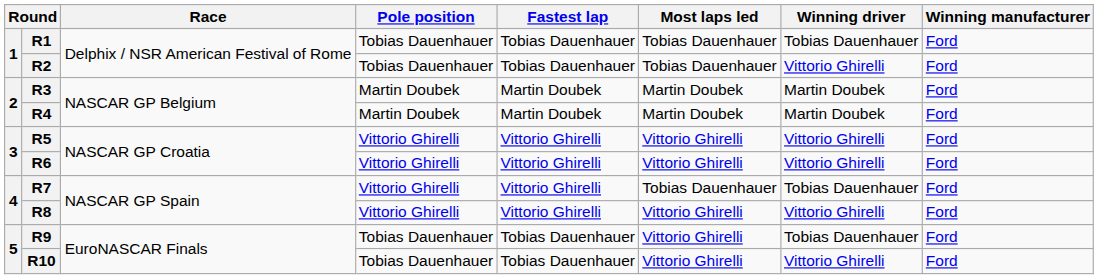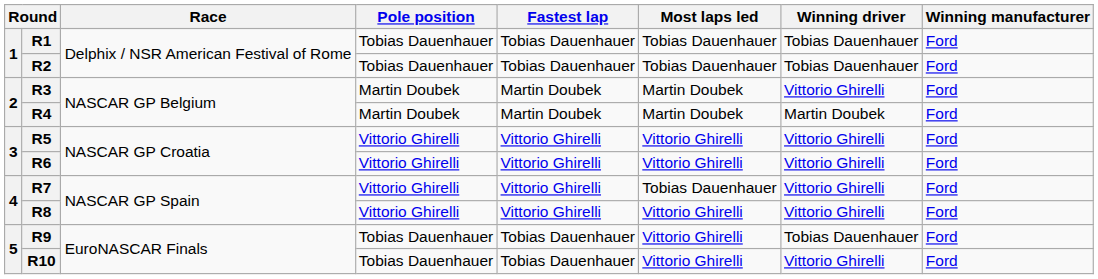 <table class="wikitable" style="font-size:85%;">
 <tr>
 <th colspan=2>Round</th>
 <th>Race</th>
 <th><a href='#'>Pole position</a></th>
 <th><a href='#'>Fastest lap</a></th>
 <th>Most laps led</th>
 <th>Winning driver</th>
 <th>Winning manufacturer</th>
 </tr>
 <tr>
 <th rowspan=2>1</th>
 <th>R1</th>
 <td rowspan=2>Delphix / NSR American Festival of Rome</td>
 <td> Tobias Dauenhauer</td>
 <td> Tobias Dauenhauer</td>
 <td> Tobias Dauenhauer</td>
 <td> Tobias Dauenhauer</td>
 <td><a href='#'>Ford</a></td>
 </tr>
 <tr>
 <th>R2</th>
 <td> Tobias Dauenhauer</td>
 <td> Tobias Dauenhauer</td>
 <td> Tobias Dauenhauer</td>
-<td> <a href='#'>Vittorio Ghirelli</a></td>
+<td> Tobias Dauenhauer</td>
 <td><a href='#'>Ford</a></td>
 </tr>
 <tr>
 <th rowspan=2>2</th>
 <th>R3</th>
 <td rowspan=2>NASCAR GP Belgium</td>
 <td> Martin Doubek</td>
 <td> Martin Doubek</td>
 <td> Martin Doubek</td>
-<td> Martin Doubek</td>
+<td> <a href='#'>Vittorio Ghirelli</a></td>
 <td><a href='#'>Ford</a></td>
 </tr>
 <tr>
 <th>R4</th>
 <td> Martin Doubek</td>
 <td> Martin Doubek</td>
 <td> Martin Doubek</td>
 <td> Martin Doubek</td>
 <td><a href='#'>Ford</a></td>
 </tr>
 <tr>
 <th rowspan=2>3</th>
 <th>R5</th>
 <td rowspan=2>NASCAR GP Croatia</td>
 <td> <a href='#'>Vittorio Ghirelli</a></td>
 <td> <a href='#'>Vittorio Ghirelli</a></td>
 <td> <a href='#'>Vittorio Ghirelli</a></td>
 <td> <a href='#'>Vittorio Ghirelli</a></td>
 <td><a href='#'>Ford</a></td>
 </tr>
 <tr>
 <th>R6</th>
 <td> <a href='#'>Vittorio Ghirelli</a></td>
 <td> <a href='#'>Vittorio Ghirelli</a></td>
 <td> <a href='#'>Vittorio Ghirelli</a></td>
 <td> <a href='#'>Vittorio Ghirelli</a></td>
 <td><a href='#'>Ford</a></td>
 </tr>
 <tr>
 <th rowspan=2>4</th>
 <th>R7</th>
 <td rowspan=2>NASCAR GP Spain</td>
 <td> <a href='#'>Vittorio Ghirelli</a></td>
 <td> <a href='#'>Vittorio Ghirelli</a></td>
 <td> Tobias Dauenhauer</td>
-<td> Tobias Dauenhauer</td>
+<td> <a href='#'>Vittorio Ghirelli</a></td>
 <td><a href='#'>Ford</a></td>
 </tr>
 <tr>
 <th>R8</th>
 <td> <a href='#'>Vittorio Ghirelli</a></td>
 <td> <a href='#'>Vittorio Ghirelli</a></td>
 <td> <a href='#'>Vittorio Ghirelli</a></td>
 <td> <a href='#'>Vittorio Ghirelli</a></td>
 <td><a href='#'>Ford</a></td>
 </tr>
 <tr>
 <th rowspan=2>5</th>
 <th>R9</th>
 <td rowspan=2>EuroNASCAR Finals</td>
 <td> Tobias Dauenhauer</td>
 <td> Tobias Dauenhauer</td>
 <td> <a href='#'>Vittorio Ghirelli</a></td>
 <td> Tobias Dauenhauer</td>
 <td><a href='#'>Ford</a></td>
 </tr>
 <tr>
 <th>R10</th>
 <td> Tobias Dauenhauer</td>
 <td> Tobias Dauenhauer</td>
 <td> <a href='#'>Vittorio Ghirelli</a></td>
 <td> <a href='#'>Vittorio Ghirelli</a></td>
 <td><a href='#'>Ford</a></td>
 </tr>
 </table>
